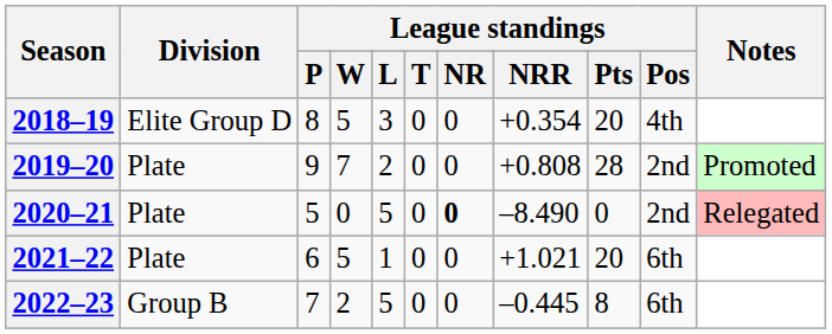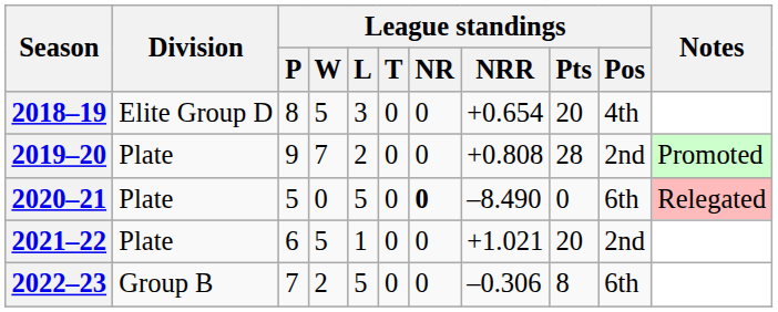 <table class="wikitable sortable">
 <tr>
 <th scope="col" rowspan="2">Season</th>
 <th scope="col" rowspan="2">Division</th>
 <th scope="col" colspan="8">League standings</th>
 <th scope="col" rowspan="2">Notes</th>
 </tr>
 <tr>
 <th scope="col">P</th>
 <th scope="col">W</th>
 <th scope="col">L</th>
 <th scope="col">T</th>
 <th scope="col">NR</th>
 <th scope="col">NRR</th>
 <th scope="col">Pts</th>
 <th scope="col">Pos</th>
 </tr>
 <tr>
 <th scope="row"><a href='#'>2018–19</a></th>
 <td>Elite Group D</td>
 <td>8</td>
 <td>5</td>
 <td>3</td>
 <td>0</td>
 <td>0</td>
-<td>+0.354</td>
+<td>+0.654</td>
 <td>20</td>
 <td>4th</td>
 <td style="background: white;"></td>
 </tr>
 <tr>
 <th scope="row"><a href='#'>2019–20</a></th>
 <td>Plate</td>
 <td>9</td>
 <td>7</td>
 <td>2</td>
 <td>0</td>
 <td>0</td>
 <td>+0.808</td>
 <td>28</td>
 <td>2nd</td>
 <td style="background: #cfc;">Promoted</td>
 </tr>
 <tr>
 <th scope="row"><a href='#'>2020–21</a></th>
 <td>Plate</td>
 <td>5</td>
 <td>0</td>
 <td>5</td>
 <td>0</td>
 <td><strong>0</strong></td>
 <td>–8.490</td>
 <td>0</td>
-<td>2nd</td>
+<td>6th</td>
 <td style="background: #ffbbbb;">Relegated</td>
 </tr>
 <tr>
 <th scope="row"><a href='#'>2021–22</a></th>
 <td>Plate</td>
 <td>6</td>
 <td>5</td>
 <td>1</td>
 <td>0</td>
 <td>0</td>
 <td>+1.021</td>
 <td>20</td>
-<td>6th</td>
+<td>2nd</td>
 <td style="background: white;"></td>
 </tr>
 <tr>
 <th scope="row"><a href='#'>2022–23</a></th>
 <td>Group B</td>
 <td>7</td>
 <td>2</td>
 <td>5</td>
 <td>0</td>
 <td>0</td>
-<td>–0.445</td>
+<td>–0.306</td>
 <td>8</td>
 <td>6th</td>
 <td style="background: white;"></td>
 </tr>
 </table>
